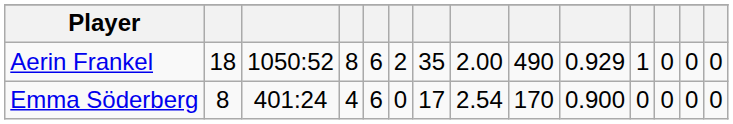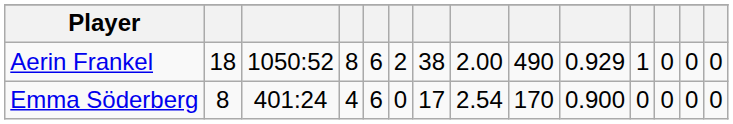 <table class="wikitable sortable" style="text-align:center">
 <tr>
 </tr>
 <tr>
 <th>Player</th>
 <th></th>
 <th></th>
 <th></th>
 <th></th>
 <th></th>
 <th></th>
 <th></th>
 <th></th>
 <th></th>
 <th></th>
 <th></th>
 <th></th>
 <th></th>
 </tr>
 <tr>
 <td style="text-align:left;"><a href='#'>Aerin Frankel</a></td>
 <td>18</td>
 <td>1050:52</td>
 <td>8</td>
 <td>6</td>
 <td>2</td>
-<td>35</td>
+<td>38</td>
 <td>2.00</td>
 <td>490</td>
 <td>0.929</td>
 <td>1</td>
 <td>0</td>
 <td>0</td>
 <td>0</td>
 </tr>
 <tr>
 <td style="text-align:left;"><a href='#'>Emma Söderberg</a></td>
 <td>8</td>
 <td>401:24</td>
 <td>4</td>
 <td>6</td>
 <td>0</td>
 <td>17</td>
 <td>2.54</td>
 <td>170</td>
 <td>0.900</td>
 <td>0</td>
 <td>0</td>
 <td>0</td>
 <td>0</td>
 </tr>
 </table>
